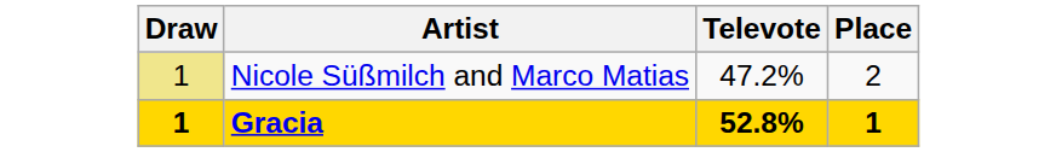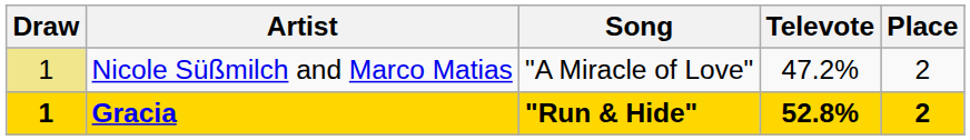 <table class="sortable wikitable" style="margin: 1em auto 1em auto; text-align:center;">
 <tr>
 <th>Draw</th>
 <th>Artist</th>
+<th>Song</th>
 <th>Televote</th>
 <th>Place</th>
 </tr>
 <tr>
 <td style="background: khaki;">1</td>
 <td align="left"><a href='#'>Nicole Süßmilch</a> and <a href='#'>Marco Matias</a></td>
+<td align="left">"A Miracle of Love"</td>
 <td>47.2%</td>
 <td>2</td>
 </tr>
 <tr style="font-weight:bold; background:gold;">
 <td>1</td>
 <td align="left"><a href='#'>Gracia</a></td>
+<td align="left">"Run & Hide"</td>
 <td>52.8%</td>
-<td>1</td>
+<td>2</td>
 </tr>
 </table>
